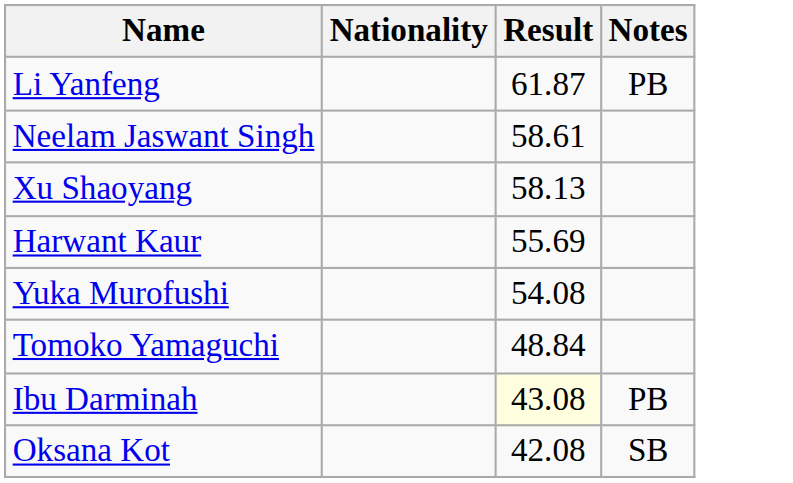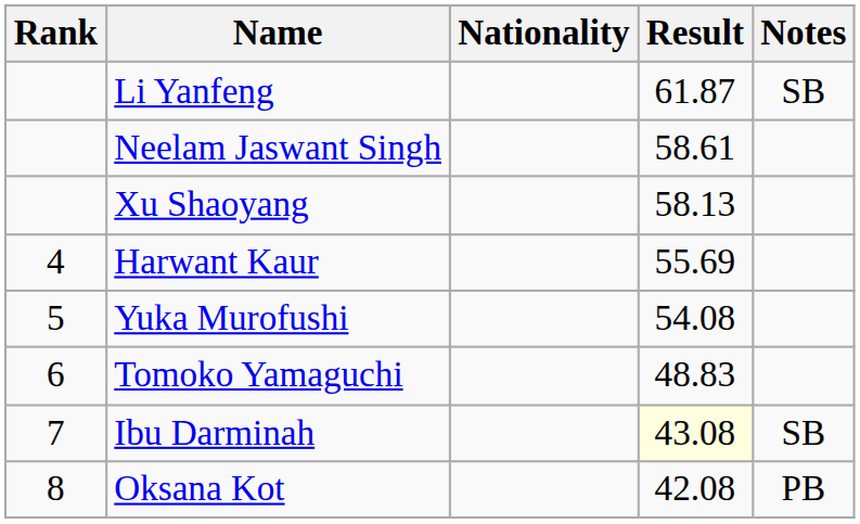 <table class="wikitable sortable" style="text-align:center">
 <tr>
+<th>Rank</th>
 <th>Name</th>
 <th>Nationality</th>
 <th>Result</th>
 <th>Notes</th>
 </tr>
 <tr>
+<td></td>
 <td align=left><a href='#'>Li Yanfeng</a></td>
 <td align=left></td>
 <td>61.87</td>
-<td>PB</td>
+<td>SB</td>
 </tr>
 <tr>
+<td></td>
 <td align=left><a href='#'>Neelam Jaswant Singh</a></td>
 <td align=left></td>
 <td>58.61</td>
 <td></td>
 </tr>
 <tr>
+<td></td>
 <td align=left><a href='#'>Xu Shaoyang</a></td>
 <td align=left></td>
 <td>58.13</td>
 <td></td>
 </tr>
 <tr>
+<td>4</td>
 <td align=left><a href='#'>Harwant Kaur</a></td>
 <td align=left></td>
 <td>55.69</td>
 <td></td>
 </tr>
 <tr>
+<td>5</td>
 <td align=left><a href='#'>Yuka Murofushi</a></td>
 <td align=left></td>
 <td>54.08</td>
 <td></td>
 </tr>
 <tr>
+<td>6</td>
 <td align=left><a href='#'>Tomoko Yamaguchi</a></td>
 <td align=left></td>
-<td>48.84</td>
+<td>48.83</td>
 <td></td>
 </tr>
 <tr>
+<td>7</td>
 <td align=left><a href='#'>Ibu Darminah</a></td>
 <td align=left></td>
 <td style="background: lightyellow;">43.08</td>
-<td>PB</td>
+<td>SB</td>
 </tr>
 <tr>
+<td>8</td>
 <td align=left><a href='#'>Oksana Kot</a></td>
 <td align=left></td>
 <td>42.08</td>
-<td>SB</td>
+<td>PB</td>
 </tr>
 </table>
